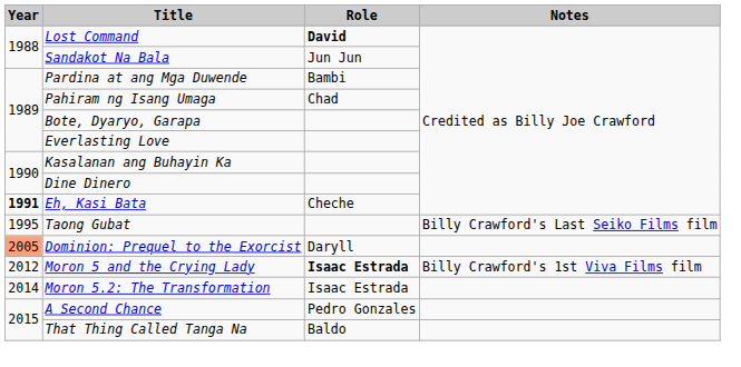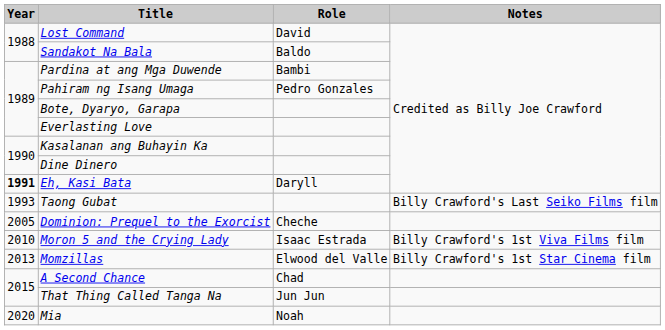 <table class="wikitable sortable">
 <tr align="center">
 <th style="background: #CCCCCC;">Year</th>
 <th style="background: #CCCCCC;">Title</th>
 <th style="background: #CCCCCC;">Role</th>
 <th style="background: #CCCCCC;">Notes</th>
 </tr>
 <tr>
 <td rowspan=2>1988</td>
 <td><em><a href='#'>Lost Command</a></em></td>
-<td><strong>David</strong></td>
+<td>David</td>
 <td rowspan=9>Credited as Billy Joe Crawford</td>
 </tr>
 <tr>
 <td><em><a href='#'>Sandakot Na Bala</a></em></td>
-<td>Jun Jun</td>
+<td>Baldo</td>
 </tr>
 <tr>
 <td rowspan=4>1989</td>
 <td><em>Pardina at ang Mga Duwende</em></td>
 <td>Bambi</td>
 </tr>
 <tr>
 <td><em>Pahiram ng Isang Umaga</em></td>
-<td>Chad</td>
+<td>Pedro Gonzales</td>
 </tr>
 <tr>
 <td><em>Bote, Dyaryo, Garapa</em></td>
 <td></td>
 </tr>
 <tr>
 <td><em>Everlasting Love</em></td>
 <td></td>
 </tr>
 <tr>
 <td rowspan=2>1990</td>
 <td><em>Kasalanan ang Buhayin Ka</em></td>
 <td></td>
 </tr>
 <tr>
 <td><em>Dine Dinero</em></td>
 <td></td>
 </tr>
 <tr>
 <td><strong>1991</strong></td>
 <td><em><a href='#'>Eh, Kasi Bata</a></em></td>
-<td>Cheche</td>
+<td>Daryll</td>
 </tr>
 <tr>
-<td>1995</td>
+<td>1993</td>
 <td><em>Taong Gubat</em></td>
 <td></td>
 <td>Billy Crawford's Last <a href='#'>Seiko Films</a> film</td>
 </tr>
 <tr>
-<td style="background: lightsalmon;">2005</td>
+<td>2005</td>
 <td><em><a href='#'>Dominion: Prequel to the Exorcist</a></em></td>
-<td>Daryll</td>
+<td>Cheche</td>
 <td></td>
 </tr>
 <tr>
-<td>2012</td>
+<td>2010</td>
 <td><em><a href='#'>Moron 5 and the Crying Lady</a></em></td>
-<td><strong>Isaac Estrada</strong></td>
+<td>Isaac Estrada</td>
 <td>Billy Crawford's 1st <a href='#'>Viva Films</a> film</td>
 </tr>
 <tr>
-<td>2014</td>
-<td><em><a href='#'>Moron 5.2: The Transformation</a></em></td>
-<td>Isaac Estrada</td>
-<td></td>
+<td>2013</td>
+<td><em><a href='#'>Momzillas</a></em></td>
+<td>Elwood del Valle</td>
+<td>Billy Crawford's 1st <a href='#'>Star Cinema</a> film</td>
 </tr>
 <tr>
 <td rowspan="2">2015</td>
 <td><em><a href='#'>A Second Chance</a></em></td>
-<td>Pedro Gonzales</td>
+<td>Chad</td>
 <td></td>
 </tr>
 <tr>
 <td><em>That Thing Called Tanga Na</em></td>
-<td>Baldo</td>
+<td>Jun Jun</td>
+<td></td>
+</tr>
+<tr>
+<td>2020</td>
+<td><em>Mia</em></td>
+<td>Noah</td>
 <td></td>
 </tr>
 </table>
